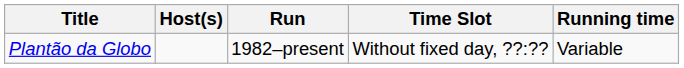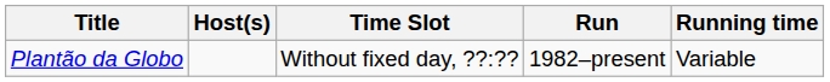 <table class="wikitable">
 <tr>
 <th>Title</th>
 <th>Host(s)</th>
+<th>Time Slot</th>
 <th>Run</th>
-<th>Time Slot</th>
 <th>Running time</th>
 </tr>
 <tr>
 <td><em><a href='#'>Plantão da Globo</a></em></td>
 <td></td>
+<td>Without fixed day, ??:??</td>
 <td>1982–present</td>
-<td>Without fixed day, ??:??</td>
 <td>Variable</td>
 </tr>
 </table>
